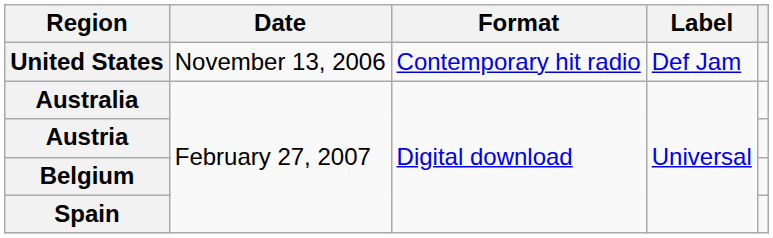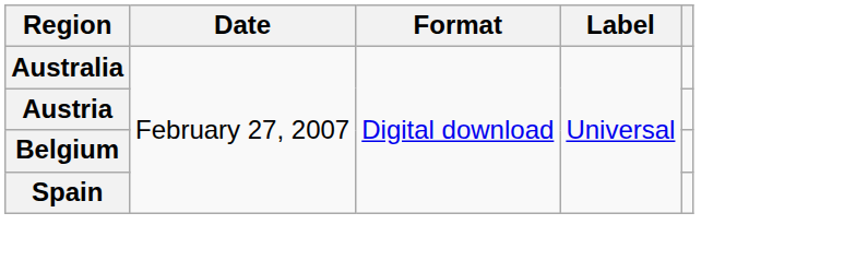 <table class="wikitable plainrowheaders">
 <tr>
 <th scope="col">Region</th>
 <th scope="col">Date</th>
 <th scope="col">Format</th>
 <th scope="col">Label</th>
 <th scope="col"></th>
-</tr>
-<tr>
-<th scope="row">United States</th>
-<td>November 13, 2006</td>
-<td><a href='#'>Contemporary hit radio</a></td>
-<td><a href='#'>Def Jam</a></td>
-<td align="center"></td>
 </tr>
 <tr>
 <th scope="row">Australia</th>
 <td rowspan="4">February 27, 2007</td>
 <td rowspan="4"><a href='#'>Digital download</a></td>
 <td rowspan="4"><a href='#'>Universal</a></td>
 <td align="center"></td>
 </tr>
 <tr>
 <th scope="row">Austria</th>
 <td></td>
 </tr>
 <tr>
 <th scope="row">Belgium</th>
 <td></td>
 </tr>
 <tr>
 <th scope="row">Spain</th>
 <td></td>
 </tr>
 </table>
